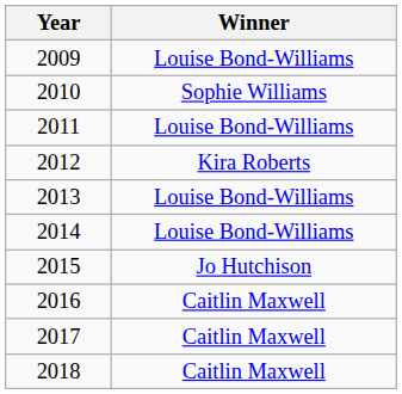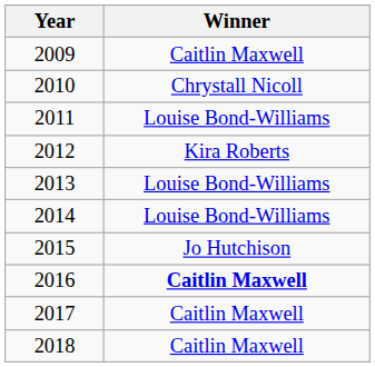 <table class="wikitable" style="text-align:center">
 <tr>
 <th width=70>Year</th>
 <th width=200>Winner</th>
 </tr>
 <tr>
 <td>2009</td>
-<td><a href='#'>Louise Bond-Williams</a></td>
+<td><a href='#'>Caitlin Maxwell</a></td>
 </tr>
 <tr>
 <td>2010</td>
-<td><a href='#'>Sophie Williams</a></td>
+<td><a href='#'>Chrystall Nicoll</a></td>
 </tr>
 <tr>
 <td>2011</td>
 <td><a href='#'>Louise Bond-Williams</a></td>
 </tr>
 <tr>
 <td>2012</td>
 <td><a href='#'>Kira Roberts</a></td>
 </tr>
 <tr>
 <td>2013</td>
 <td><a href='#'>Louise Bond-Williams</a></td>
 </tr>
 <tr>
 <td>2014</td>
 <td><a href='#'>Louise Bond-Williams</a></td>
 </tr>
 <tr>
 <td>2015</td>
 <td><a href='#'>Jo Hutchison</a></td>
 </tr>
 <tr>
 <td>2016</td>
-<td><a href='#'>Caitlin Maxwell</a></td>
+<td><strong><a href='#'>Caitlin Maxwell</a></strong></td>
 </tr>
 <tr>
 <td>2017</td>
 <td><a href='#'>Caitlin Maxwell</a></td>
 </tr>
 <tr>
 <td>2018</td>
 <td><a href='#'>Caitlin Maxwell</a></td>
 </tr>
 </table>
